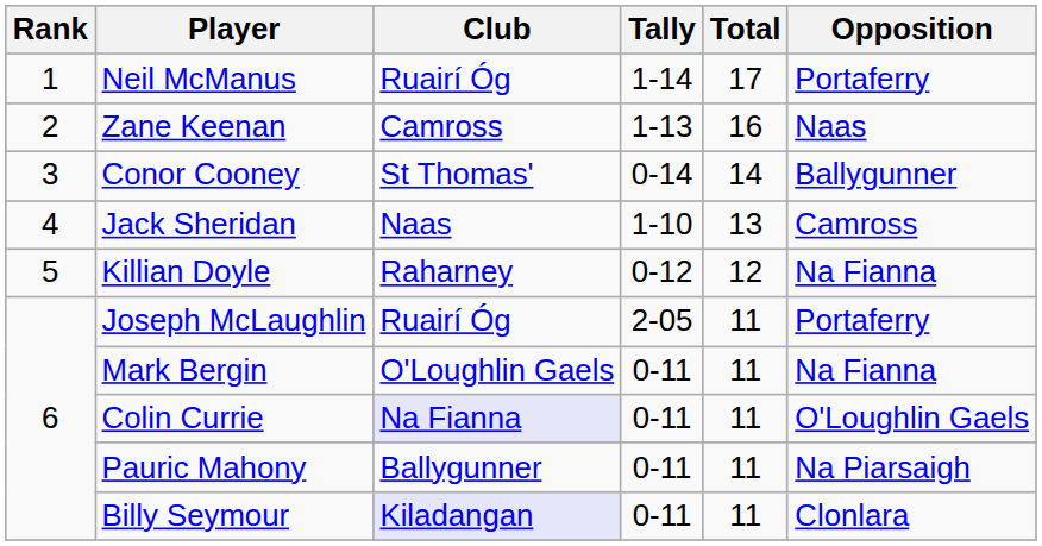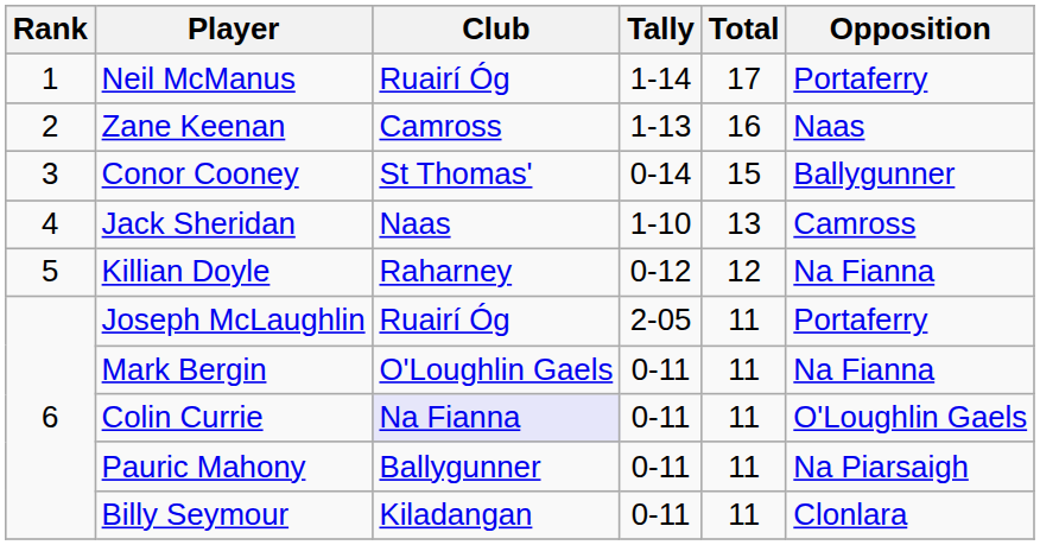 <table class="wikitable">
 <tr>
 <th>Rank</th>
 <th>Player</th>
 <th>Club</th>
 <th>Tally</th>
 <th>Total</th>
 <th>Opposition</th>
 </tr>
 <tr>
 <td rowspan="1" style="text-align:center;">1</td>
 <td><a href='#'>Neil McManus</a></td>
 <td><a href='#'>Ruairí Óg</a></td>
 <td align=center>1-14</td>
 <td align=center>17</td>
 <td><a href='#'>Portaferry</a></td>
 </tr>
 <tr>
 <td rowspan="1" style="text-align:center;">2</td>
 <td><a href='#'>Zane Keenan</a></td>
 <td><a href='#'>Camross</a></td>
 <td align=center>1-13</td>
 <td align=center>16</td>
 <td><a href='#'>Naas</a></td>
 </tr>
 <tr>
 <td rowspan="1" style="text-align:center;">3</td>
 <td><a href='#'>Conor Cooney</a></td>
 <td><a href='#'>St Thomas'</a></td>
 <td align=center>0-14</td>
-<td align=center>14</td>
+<td align=center>15</td>
 <td><a href='#'>Ballygunner</a></td>
 </tr>
 <tr>
 <td rowspan="1" style="text-align:center;">4</td>
 <td><a href='#'>Jack Sheridan</a></td>
 <td><a href='#'>Naas</a></td>
 <td align=center>1-10</td>
 <td align=center>13</td>
 <td><a href='#'>Camross</a></td>
 </tr>
 <tr>
 <td rowspan="1" style="text-align:center;">5</td>
 <td><a href='#'>Killian Doyle</a></td>
 <td><a href='#'>Raharney</a></td>
 <td align=center>0-12</td>
 <td align=center>12</td>
 <td><a href='#'>Na Fianna</a></td>
 </tr>
 <tr>
 <td rowspan="5" style="text-align:center;">6</td>
 <td><a href='#'>Joseph McLaughlin</a></td>
 <td><a href='#'>Ruairí Óg</a></td>
 <td align=center>2-05</td>
 <td align=center>11</td>
 <td><a href='#'>Portaferry</a></td>
 </tr>
 <tr>
 <td><a href='#'>Mark Bergin</a></td>
 <td><a href='#'>O'Loughlin Gaels</a></td>
 <td align=center>0-11</td>
 <td align=center>11</td>
 <td><a href='#'>Na Fianna</a></td>
 </tr>
 <tr>
 <td><a href='#'>Colin Currie</a></td>
 <td style="background: lavender;"><a href='#'>Na Fianna</a></td>
 <td align=center>0-11</td>
 <td align=center>11</td>
 <td><a href='#'>O'Loughlin Gaels</a></td>
 </tr>
 <tr>
 <td><a href='#'>Pauric Mahony</a></td>
 <td><a href='#'>Ballygunner</a></td>
 <td align=center>0-11</td>
 <td align=center>11</td>
 <td><a href='#'>Na Piarsaigh</a></td>
 </tr>
 <tr>
 <td><a href='#'>Billy Seymour</a></td>
-<td style="background: lavender;"><a href='#'>Kiladangan</a></td>
+<td><a href='#'>Kiladangan</a></td>
 <td align=center>0-11</td>
 <td align=center>11</td>
 <td><a href='#'>Clonlara</a></td>
 </tr>
 </table>
